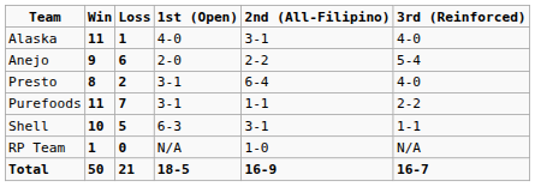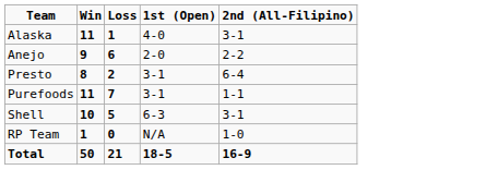 <table class=wikitable sortable>
 <tr align=center>
 <td><strong>Team</strong></td>
 <td><strong>Win</strong></td>
 <td><strong>Loss</strong></td>
 <td><strong>1st (Open)</strong></td>
 <td><strong>2nd (All-Filipino)</strong></td>
-<td><strong>3rd (Reinforced)</strong></td>
 </tr>
 <tr>
 <td>Alaska</td>
 <td><strong>11</strong></td>
 <td><strong>1</strong></td>
 <td>4-0</td>
 <td>3-1</td>
-<td>4-0</td>
 </tr>
 <tr>
 <td>Anejo</td>
 <td><strong>9</strong></td>
 <td><strong>6</strong></td>
 <td>2-0</td>
 <td>2-2</td>
-<td>5-4</td>
 </tr>
 <tr>
 <td>Presto</td>
 <td><strong>8</strong></td>
 <td><strong>2</strong></td>
 <td>3-1</td>
 <td>6-4</td>
-<td>4-0</td>
 </tr>
 <tr>
 <td>Purefoods</td>
 <td><strong>11</strong></td>
 <td><strong>7</strong></td>
 <td>3-1</td>
 <td>1-1</td>
-<td>2-2</td>
 </tr>
 <tr>
 <td>Shell</td>
 <td><strong>10</strong></td>
 <td><strong>5</strong></td>
 <td>6-3</td>
 <td>3-1</td>
-<td>1-1</td>
 </tr>
 <tr>
 <td>RP Team</td>
 <td><strong>1</strong></td>
 <td><strong>0</strong></td>
 <td>N/A</td>
 <td>1-0</td>
-<td>N/A</td>
 </tr>
 <tr>
 <td><strong>Total</strong></td>
 <td><strong>50</strong></td>
 <td><strong>21</strong></td>
 <td><strong>18-5</strong></td>
 <td><strong>16-9</strong></td>
-<td><strong>16-7</strong></td>
 </tr>
 </table>
